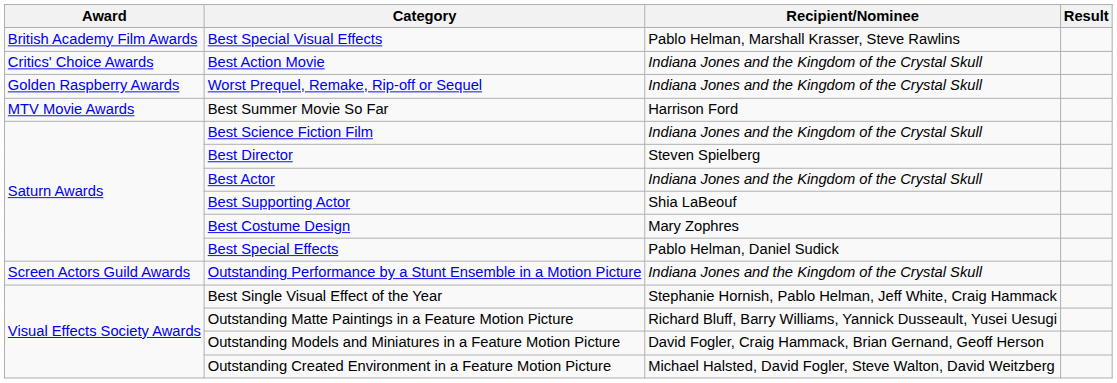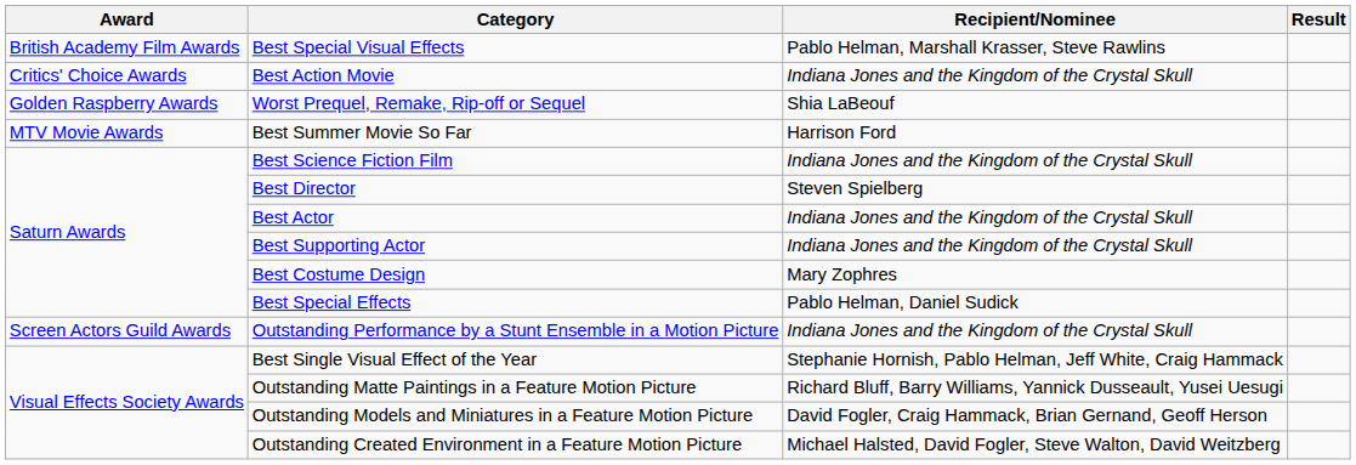 <table class="wikitable plainrowheaders sortable">
 <tr>
 <th scope="col">Award</th>
 <th scope="col">Category</th>
 <th scope="col">Recipient/Nominee</th>
 <th scope="col">Result</th>
 </tr>
 <tr>
 <td><a href='#'>British Academy Film Awards</a></td>
 <td><a href='#'>Best Special Visual Effects</a></td>
 <td>Pablo Helman, Marshall Krasser, Steve Rawlins</td>
 <td></td>
 </tr>
 <tr>
 <td><a href='#'>Critics' Choice Awards</a></td>
 <td><a href='#'>Best Action Movie</a></td>
 <td><em>Indiana Jones and the Kingdom of the Crystal Skull</em></td>
 <td></td>
 </tr>
 <tr>
 <td><a href='#'>Golden Raspberry Awards</a></td>
 <td><a href='#'>Worst Prequel, Remake, Rip-off or Sequel</a></td>
-<td><em>Indiana Jones and the Kingdom of the Crystal Skull</em></td>
+<td>Shia LaBeouf</td>
 <td></td>
 </tr>
 <tr>
 <td><a href='#'>MTV Movie Awards</a></td>
 <td>Best Summer Movie So Far</td>
 <td>Harrison Ford</td>
 <td></td>
 </tr>
 <tr>
 <td rowspan="6"><a href='#'>Saturn Awards</a></td>
 <td><a href='#'>Best Science Fiction Film</a></td>
 <td><em>Indiana Jones and the Kingdom of the Crystal Skull</em></td>
 <td></td>
 </tr>
 <tr>
 <td><a href='#'>Best Director</a></td>
 <td>Steven Spielberg</td>
 <td></td>
 </tr>
 <tr>
 <td><a href='#'>Best Actor</a></td>
 <td><em>Indiana Jones and the Kingdom of the Crystal Skull</em></td>
 <td></td>
 </tr>
 <tr>
 <td><a href='#'>Best Supporting Actor</a></td>
-<td>Shia LaBeouf</td>
+<td><em>Indiana Jones and the Kingdom of the Crystal Skull</em></td>
 <td></td>
 </tr>
 <tr>
 <td><a href='#'>Best Costume Design</a></td>
 <td>Mary Zophres</td>
 <td></td>
 </tr>
 <tr>
 <td><a href='#'>Best Special Effects</a></td>
 <td>Pablo Helman, Daniel Sudick</td>
 <td></td>
 </tr>
 <tr>
 <td><a href='#'>Screen Actors Guild Awards</a></td>
 <td><a href='#'>Outstanding Performance by a Stunt Ensemble in a Motion Picture</a></td>
 <td><em>Indiana Jones and the Kingdom of the Crystal Skull</em></td>
 <td></td>
 </tr>
 <tr>
 <td rowspan="4"><a href='#'>Visual Effects Society Awards</a></td>
 <td>Best Single Visual Effect of the Year</td>
 <td>Stephanie Hornish, Pablo Helman, Jeff White, Craig Hammack</td>
 <td></td>
 </tr>
 <tr>
 <td>Outstanding Matte Paintings in a Feature Motion Picture</td>
 <td>Richard Bluff, Barry Williams, Yannick Dusseault, Yusei Uesugi</td>
 <td></td>
 </tr>
 <tr>
 <td>Outstanding Models and Miniatures in a Feature Motion Picture</td>
 <td>David Fogler, Craig Hammack, Brian Gernand, Geoff Herson</td>
 <td></td>
 </tr>
 <tr>
 <td>Outstanding Created Environment in a Feature Motion Picture</td>
 <td>Michael Halsted, David Fogler, Steve Walton, David Weitzberg</td>
 <td></td>
 </tr>
 </table>
